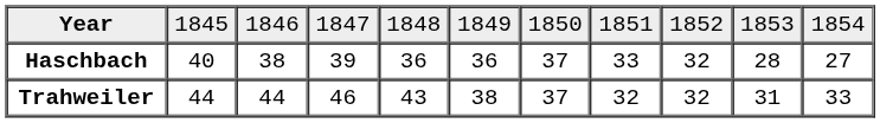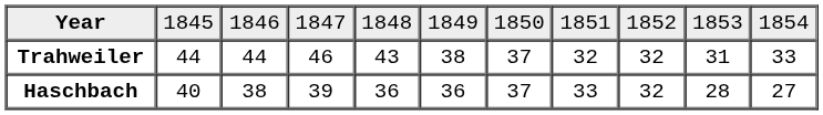 <table border="1" cellpadding="2" cellspacing="0" width="500">
 <tr bgcolor="#eeeeee" align="center">
 <td><strong>Year</strong></td>
 <td>1845</td>
 <td>1846</td>
 <td>1847</td>
 <td>1848</td>
 <td>1849</td>
 <td>1850</td>
 <td>1851</td>
 <td>1852</td>
 <td>1853</td>
 <td>1854</td>
 </tr>
 <tr align="center">
+<td><strong>Trahweiler</strong></td>
+<td>44</td>
+<td>44</td>
+<td>46</td>
+<td>43</td>
+<td>38</td>
+<td>37</td>
+<td>32</td>
+<td>32</td>
+<td>31</td>
+<td>33</td>
+</tr>
+<tr align="center">
 <td><strong>Haschbach</strong></td>
 <td>40</td>
 <td>38</td>
 <td>39</td>
 <td>36</td>
 <td>36</td>
 <td>37</td>
 <td>33</td>
 <td>32</td>
 <td>28</td>
 <td>27</td>
 </tr>
-<tr align="center">
-<td><strong>Trahweiler</strong></td>
-<td>44</td>
-<td>44</td>
-<td>46</td>
-<td>43</td>
-<td>38</td>
-<td>37</td>
-<td>32</td>
-<td>32</td>
-<td>31</td>
-<td>33</td>
-</tr>
 </table>
